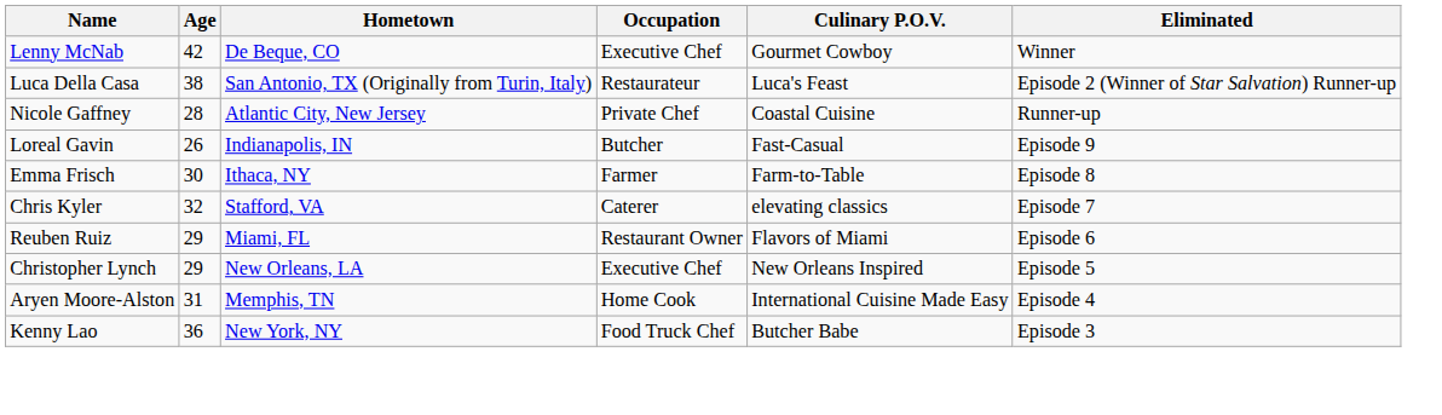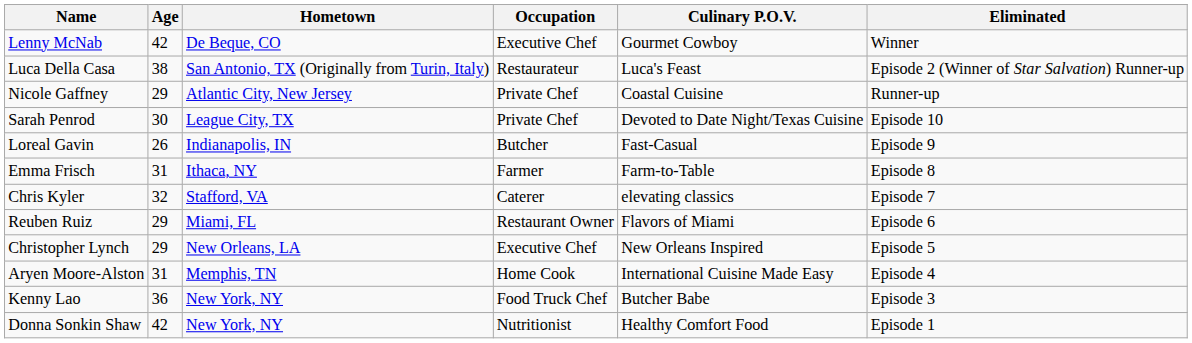 <table class="wikitable">
 <tr>
 <th>Name</th>
 <th>Age</th>
 <th>Hometown</th>
 <th>Occupation</th>
 <th>Culinary P.O.V.</th>
 <th>Eliminated</th>
 </tr>
 <tr>
 <td><a href='#'>Lenny McNab</a></td>
 <td>42</td>
 <td><a href='#'>De Beque, CO</a></td>
 <td>Executive Chef</td>
 <td>Gourmet Cowboy</td>
 <td>Winner</td>
 </tr>
 <tr>
 <td>Luca Della Casa</td>
 <td>38</td>
 <td><a href='#'>San Antonio, TX</a> (Originally from <a href='#'>Turin, Italy</a>)</td>
 <td>Restaurateur</td>
 <td>Luca's Feast</td>
 <td>Episode 2 (Winner of <em>Star Salvation</em>) Runner-up</td>
 </tr>
 <tr>
 <td>Nicole Gaffney</td>
-<td>28</td>
+<td>29</td>
 <td><a href='#'>Atlantic City, New Jersey</a></td>
 <td>Private Chef</td>
 <td>Coastal Cuisine</td>
 <td>Runner-up</td>
+</tr>
+<tr>
+<td>Sarah Penrod</td>
+<td>30</td>
+<td><a href='#'>League City, TX</a></td>
+<td>Private Chef</td>
+<td>Devoted to Date Night/Texas Cuisine</td>
+<td>Episode 10</td>
 </tr>
 <tr>
 <td>Loreal Gavin</td>
 <td>26</td>
 <td><a href='#'>Indianapolis, IN</a></td>
 <td>Butcher</td>
 <td>Fast-Casual</td>
 <td>Episode 9</td>
 </tr>
 <tr>
 <td>Emma Frisch</td>
-<td>30</td>
+<td>31</td>
 <td><a href='#'>Ithaca, NY</a></td>
 <td>Farmer</td>
 <td>Farm-to-Table</td>
 <td>Episode 8</td>
 </tr>
 <tr>
 <td>Chris Kyler</td>
 <td>32</td>
 <td><a href='#'>Stafford, VA</a></td>
 <td>Caterer</td>
 <td>elevating classics</td>
 <td>Episode 7</td>
 </tr>
 <tr>
 <td>Reuben Ruiz</td>
 <td>29</td>
 <td><a href='#'>Miami, FL</a></td>
 <td>Restaurant Owner</td>
 <td>Flavors of Miami</td>
 <td>Episode 6</td>
 </tr>
 <tr>
 <td>Christopher Lynch</td>
 <td>29</td>
 <td><a href='#'>New Orleans, LA</a></td>
 <td>Executive Chef</td>
 <td>New Orleans Inspired</td>
 <td>Episode 5</td>
 </tr>
 <tr>
 <td>Aryen Moore-Alston</td>
 <td>31</td>
 <td><a href='#'>Memphis, TN</a></td>
 <td>Home Cook</td>
 <td>International Cuisine Made Easy</td>
 <td>Episode 4</td>
 </tr>
 <tr>
 <td>Kenny Lao</td>
 <td>36</td>
 <td><a href='#'>New York, NY</a></td>
 <td>Food Truck Chef</td>
 <td>Butcher Babe</td>
 <td>Episode 3</td>
 </tr>
+<tr>
+<td>Donna Sonkin Shaw</td>
+<td>42</td>
+<td><a href='#'>New York, NY</a></td>
+<td>Nutritionist</td>
+<td>Healthy Comfort Food</td>
+<td>Episode 1</td>
+</tr>
 </table>
